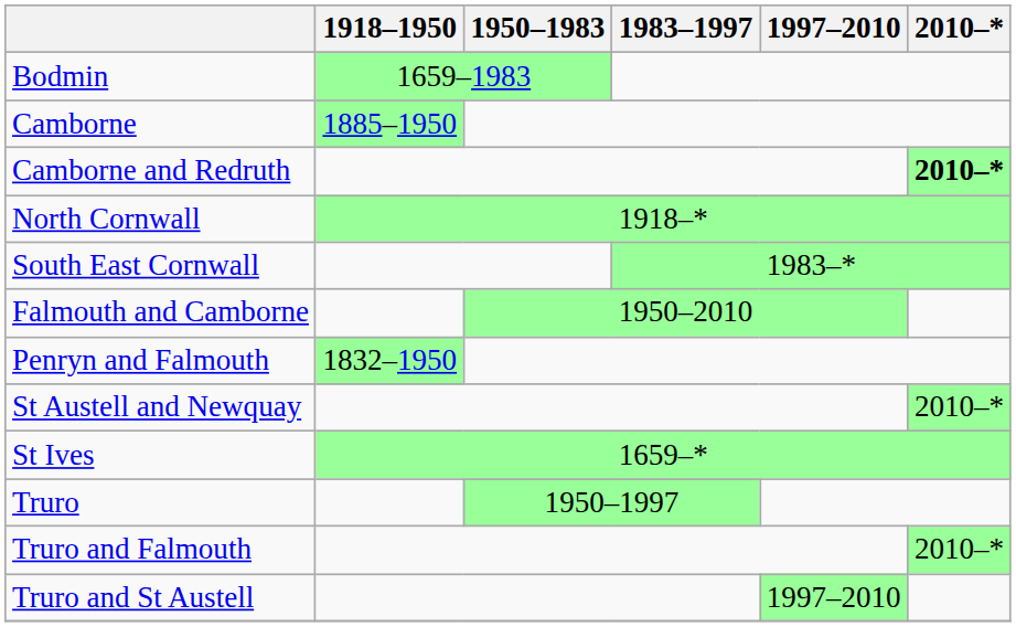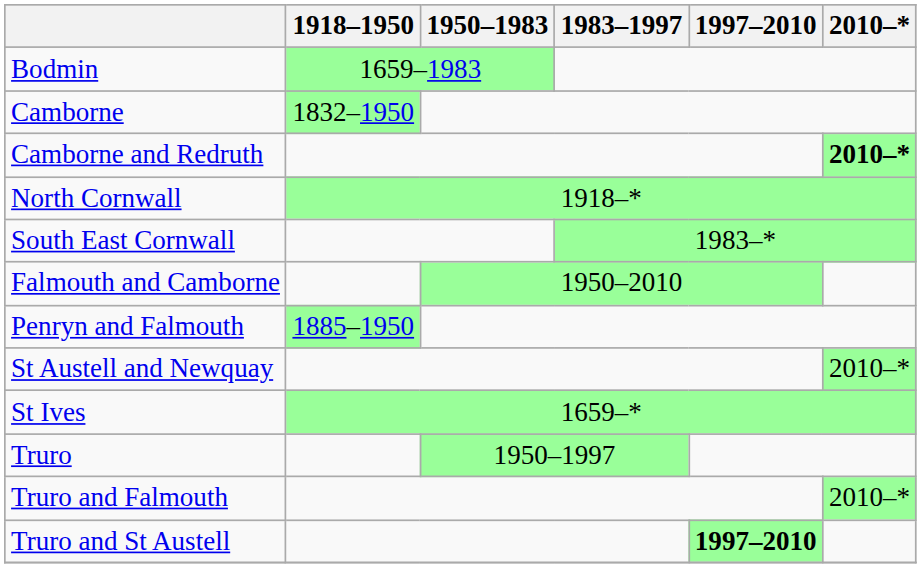 <table class="wikitable">
 <tr>
 <th> </th>
 <th>1918–1950</th>
 <th>1950–1983</th>
 <th>1983–1997</th>
 <th>1997–2010</th>
 <th>2010–*</th>
 </tr>
 <tr>
 <td><a href='#'>Bodmin</a></td>
 <td colspan="2" align="center" bgcolor="#99FF99">1659–<a href='#'>1983</a></td>
 <td colspan="3"> </td>
 </tr>
 <tr>
 <td><a href='#'>Camborne</a></td>
-<td colspan="1" align="center" bgcolor="#99FF99"><a href='#'>1885</a>–<a href='#'>1950</a></td>
+<td colspan="1" align="center" bgcolor="#99FF99">1832–<a href='#'>1950</a></td>
 <td colspan="4"> </td>
 </tr>
 <tr>
 <td><a href='#'>Camborne and Redruth</a></td>
 <td colspan="4"> </td>
 <td colspan="1" align="center" bgcolor="#99FF99"><strong>2010–*</strong></td>
 </tr>
 <tr>
 <td><a href='#'>North Cornwall</a></td>
 <td colspan="5" align="center" bgcolor="#99FF99">1918–*</td>
 </tr>
 <tr>
 <td><a href='#'>South East Cornwall</a></td>
 <td colspan="2"> </td>
 <td colspan="3" align="center" bgcolor="#99FF99">1983–*</td>
 </tr>
 <tr>
 <td><a href='#'>Falmouth and Camborne</a></td>
 <td colspan="1"> </td>
 <td colspan="3" align="center" bgcolor="#99FF99">1950–2010</td>
 <td colspan="1"> </td>
 </tr>
 <tr>
 <td><a href='#'>Penryn and Falmouth</a></td>
-<td colspan="1" align="center" bgcolor="#99FF99">1832–<a href='#'>1950</a></td>
+<td colspan="1" align="center" bgcolor="#99FF99"><a href='#'>1885</a>–<a href='#'>1950</a></td>
 <td colspan="4"> </td>
 </tr>
 <tr>
 <td><a href='#'>St Austell and Newquay</a></td>
 <td colspan="4"> </td>
 <td colspan="1" align="center" bgcolor="#99FF99">2010–*</td>
 </tr>
 <tr>
 <td><a href='#'>St Ives</a></td>
 <td colspan="5" align="center" bgcolor="#99FF99">1659–*</td>
 </tr>
 <tr>
 <td><a href='#'>Truro</a></td>
 <td colspan="1"> </td>
 <td colspan="2" align="center" bgcolor="#99FF99">1950–1997</td>
 <td colspan="2"> </td>
 </tr>
 <tr>
 <td><a href='#'>Truro and Falmouth</a></td>
 <td colspan="4"> </td>
 <td colspan="1" align="center" bgcolor="#99FF99">2010–*</td>
 </tr>
 <tr>
 <td><a href='#'>Truro and St Austell</a></td>
 <td colspan="3"> </td>
-<td colspan="1" align="center" bgcolor="#99FF99">1997–2010</td>
+<td colspan="1" align="center" bgcolor="#99FF99"><strong>1997–2010</strong></td>
 <td colspan="1"> </td>
 </tr>
 <tr>
 </tr>
 </table>
